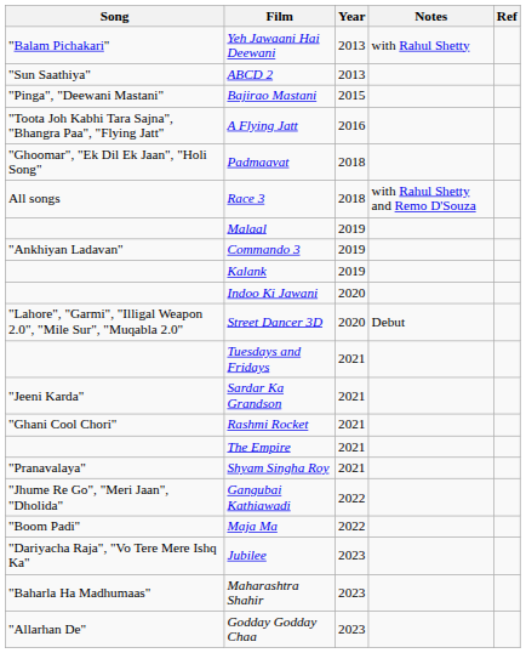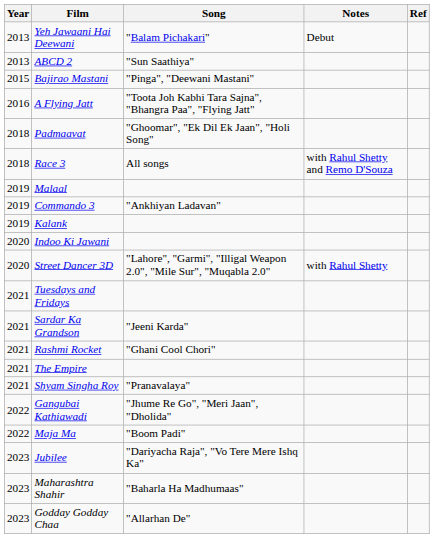 <table class="wikitable">
 <tr>
+<th>Year</th>
+<th>Film</th>
 <th>Song</th>
-<th>Film</th>
-<th>Year</th>
 <th>Notes</th>
 <th>Ref</th>
 </tr>
 <tr>
+<td>2013</td>
+<td><em><a href='#'>Yeh Jawaani Hai Deewani</a></em></td>
 <td>"<a href='#'>Balam Pichakari</a>"</td>
-<td><em><a href='#'>Yeh Jawaani Hai Deewani</a></em></td>
+<td>Debut</td>
+<td></td>
+</tr>
+<tr>
 <td>2013</td>
+<td><em><a href='#'>ABCD 2</a></em></td>
+<td>"Sun Saathiya"</td>
+<td></td>
+<td></td>
+</tr>
+<tr>
+<td>2015</td>
+<td><em><a href='#'>Bajirao Mastani</a></em></td>
+<td>"Pinga", "Deewani Mastani"</td>
+<td></td>
+<td></td>
+</tr>
+<tr>
+<td>2016</td>
+<td><em><a href='#'>A Flying Jatt</a></em></td>
+<td>"Toota Joh Kabhi Tara Sajna", "Bhangra Paa", "Flying Jatt"</td>
+<td></td>
+<td></td>
+</tr>
+<tr>
+<td>2018</td>
+<td><em><a href='#'>Padmaavat</a></em></td>
+<td>"Ghoomar", "Ek Dil Ek Jaan", "Holi Song"</td>
+<td></td>
+<td></td>
+</tr>
+<tr>
+<td>2018</td>
+<td><em><a href='#'>Race 3</a></em></td>
+<td>All songs</td>
+<td>with <a href='#'>Rahul Shetty</a> and <a href='#'>Remo D'Souza</a></td>
+<td></td>
+</tr>
+<tr>
+<td>2019</td>
+<td><a href='#'><em>Malaal</em></a></td>
+<td></td>
+<td></td>
+<td></td>
+</tr>
+<tr>
+<td>2019</td>
+<td><a href='#'><em>Commando 3</em></a></td>
+<td>"Ankhiyan Ladavan"</td>
+<td></td>
+<td></td>
+</tr>
+<tr>
+<td>2019</td>
+<td><em><a href='#'>Kalank</a></em></td>
+<td></td>
+<td></td>
+<td></td>
+</tr>
+<tr>
+<td>2020</td>
+<td><em><a href='#'>Indoo Ki Jawani</a></em></td>
+<td></td>
+<td></td>
+<td></td>
+</tr>
+<tr>
+<td>2020</td>
+<td><em><a href='#'>Street Dancer 3D</a></em></td>
+<td>"Lahore", "Garmi", "Illigal Weapon 2.0", "Mile Sur", "Muqabla 2.0"</td>
 <td>with <a href='#'>Rahul Shetty</a></td>
 <td></td>
 </tr>
 <tr>
-<td>"Sun Saathiya"</td>
-<td><em><a href='#'>ABCD 2</a></em></td>
-<td>2013</td>
+<td>2021</td>
+<td><em><a href='#'>Tuesdays and Fridays</a></em></td>
+<td></td>
 <td></td>
 <td></td>
 </tr>
 <tr>
-<td>"Pinga", "Deewani Mastani"</td>
-<td><em><a href='#'>Bajirao Mastani</a></em></td>
-<td>2015</td>
+<td>2021</td>
+<td><em><a href='#'>Sardar Ka Grandson</a></em></td>
+<td>"Jeeni Karda"</td>
 <td></td>
 <td></td>
 </tr>
 <tr>
-<td>"Toota Joh Kabhi Tara Sajna", "Bhangra Paa", "Flying Jatt"</td>
-<td><em><a href='#'>A Flying Jatt</a></em></td>
-<td>2016</td>
+<td>2021</td>
+<td><em><a href='#'>Rashmi Rocket</a></em></td>
+<td>"Ghani Cool Chori"</td>
 <td></td>
 <td></td>
 </tr>
 <tr>
-<td>"Ghoomar", "Ek Dil Ek Jaan", "Holi Song"</td>
-<td><em><a href='#'>Padmaavat</a></em></td>
-<td>2018</td>
+<td>2021</td>
+<td><a href='#'><em>The Empire</em></a></td>
+<td></td>
 <td></td>
 <td></td>
 </tr>
 <tr>
-<td>All songs</td>
-<td><em><a href='#'>Race 3</a></em></td>
-<td>2018</td>
-<td>with <a href='#'>Rahul Shetty</a> and <a href='#'>Remo D'Souza</a></td>
-<td></td>
-</tr>
-<tr>
-<td></td>
-<td><a href='#'><em>Malaal</em></a></td>
-<td>2019</td>
+<td>2021</td>
+<td><em><a href='#'>Shyam Singha Roy</a></em></td>
+<td>"Pranavalaya"</td>
 <td></td>
 <td></td>
 </tr>
 <tr>
-<td>"Ankhiyan Ladavan"</td>
-<td><a href='#'><em>Commando 3</em></a></td>
-<td>2019</td>
+<td>2022</td>
+<td><em><a href='#'>Gangubai Kathiawadi</a></em></td>
+<td>"Jhume Re Go", "Meri Jaan", "Dholida"</td>
 <td></td>
 <td></td>
 </tr>
 <tr>
-<td></td>
-<td><em><a href='#'>Kalank</a></em></td>
-<td>2019</td>
+<td>2022</td>
+<td><em><a href='#'>Maja Ma</a></em></td>
+<td>"Boom Padi"</td>
 <td></td>
 <td></td>
 </tr>
 <tr>
-<td></td>
-<td><em><a href='#'>Indoo Ki Jawani</a></em></td>
-<td>2020</td>
+<td>2023</td>
+<td><a href='#'><em>Jubilee</em></a></td>
+<td>"Dariyacha Raja", "Vo Tere Mere Ishq Ka"</td>
 <td></td>
 <td></td>
 </tr>
 <tr>
-<td>"Lahore", "Garmi", "Illigal Weapon 2.0", "Mile Sur", "Muqabla 2.0"</td>
-<td><em><a href='#'>Street Dancer 3D</a></em></td>
-<td>2020</td>
-<td>Debut</td>
-<td></td>
-</tr>
-<tr>
-<td></td>
-<td><em><a href='#'>Tuesdays and Fridays</a></em></td>
-<td>2021</td>
+<td>2023</td>
+<td><em>Maharashtra Shahir</em></td>
+<td>"Baharla Ha Madhumaas"</td>
 <td></td>
 <td></td>
 </tr>
 <tr>
-<td>"Jeeni Karda"</td>
-<td><em><a href='#'>Sardar Ka Grandson</a></em></td>
-<td>2021</td>
-<td></td>
-<td></td>
-</tr>
-<tr>
-<td>"Ghani Cool Chori"</td>
-<td><em><a href='#'>Rashmi Rocket</a></em></td>
-<td>2021</td>
-<td></td>
-<td></td>
-</tr>
-<tr>
-<td></td>
-<td><a href='#'><em>The Empire</em></a></td>
-<td>2021</td>
-<td></td>
-<td></td>
-</tr>
-<tr>
-<td>"Pranavalaya"</td>
-<td><em><a href='#'>Shyam Singha Roy</a></em></td>
-<td>2021</td>
-<td></td>
-<td></td>
-</tr>
-<tr>
-<td>"Jhume Re Go", "Meri Jaan", "Dholida"</td>
-<td><em><a href='#'>Gangubai Kathiawadi</a></em></td>
-<td>2022</td>
-<td></td>
-<td></td>
-</tr>
-<tr>
-<td>"Boom Padi"</td>
-<td><em><a href='#'>Maja Ma</a></em></td>
-<td>2022</td>
-<td></td>
-<td></td>
-</tr>
-<tr>
-<td>"Dariyacha Raja", "Vo Tere Mere Ishq Ka"</td>
-<td><a href='#'><em>Jubilee</em></a></td>
 <td>2023</td>
-<td></td>
-<td></td>
-</tr>
-<tr>
-<td>"Baharla Ha Madhumaas"</td>
-<td><em>Maharashtra Shahir</em></td>
-<td>2023</td>
-<td></td>
-<td></td>
-</tr>
-<tr>
+<td><em>Godday Godday Chaa</em></td>
 <td>"Allarhan De"</td>
-<td><em>Godday Godday Chaa</em></td>
-<td>2023</td>
 <td></td>
 <td><em></em></td>
 </tr>
 </table>
